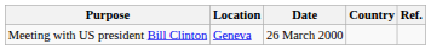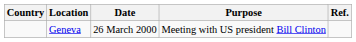 <table class="wikitable">
 <tr>
-<th>Purpose</th>
+<th>Country</th>
 <th>Location</th>
 <th>Date</th>
-<th>Country</th>
+<th>Purpose</th>
 <th>Ref.</th>
 </tr>
 <tr>
-<td>Meeting with US president <a href='#'>Bill Clinton</a></td>
+<td></td>
 <td><a href='#'>Geneva</a></td>
 <td>26 March 2000</td>
-<td></td>
+<td>Meeting with US president <a href='#'>Bill Clinton</a></td>
 <td></td>
 </tr>
 </table>
